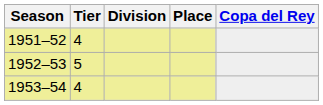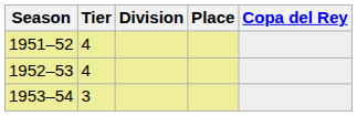 <table class="wikitable">
 <tr style="background:#f0f6fa;">
 <th>Season</th>
 <th>Tier</th>
 <th>Division</th>
 <th>Place</th>
 <th><a href='#'>Copa del Rey</a></th>
 </tr>
 <tr>
 <td style="background:#EFEF99;">1951–52</td>
 <td style="background:#EFEF99;">4</td>
 <td style="background:#EFEF99;"></td>
 <td style="background:#EFEF99;"></td>
 <th style="background:#efefef;"></th>
 </tr>
 <tr>
 <td style="background:#EFEF99;">1952–53</td>
-<td style="background:#EFEF99;">5</td>
+<td style="background:#EFEF99;">4</td>
 <td style="background:#EFEF99;"></td>
 <td style="background:#EFEF99;"></td>
 <th style="background:#efefef;"></th>
 </tr>
 <tr>
 <td style="background:#EFEF99;">1953–54</td>
-<td style="background:#EFEF99;">4</td>
+<td style="background:#EFEF99;">3</td>
 <td style="background:#EFEF99;"></td>
 <td style="background:#EFEF99;"></td>
 <th style="background:#efefef;"></th>
 </tr>
 </table>
